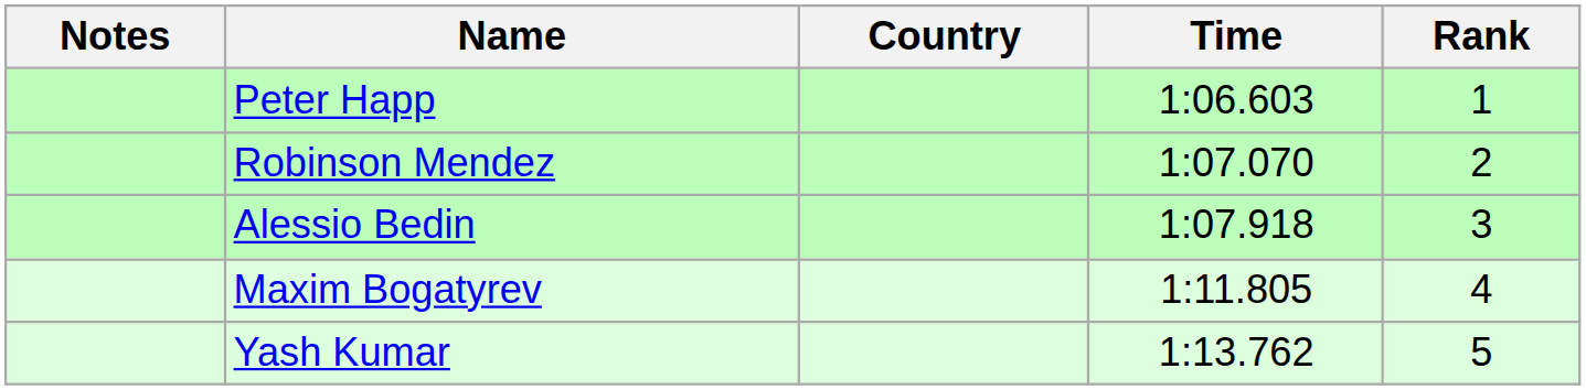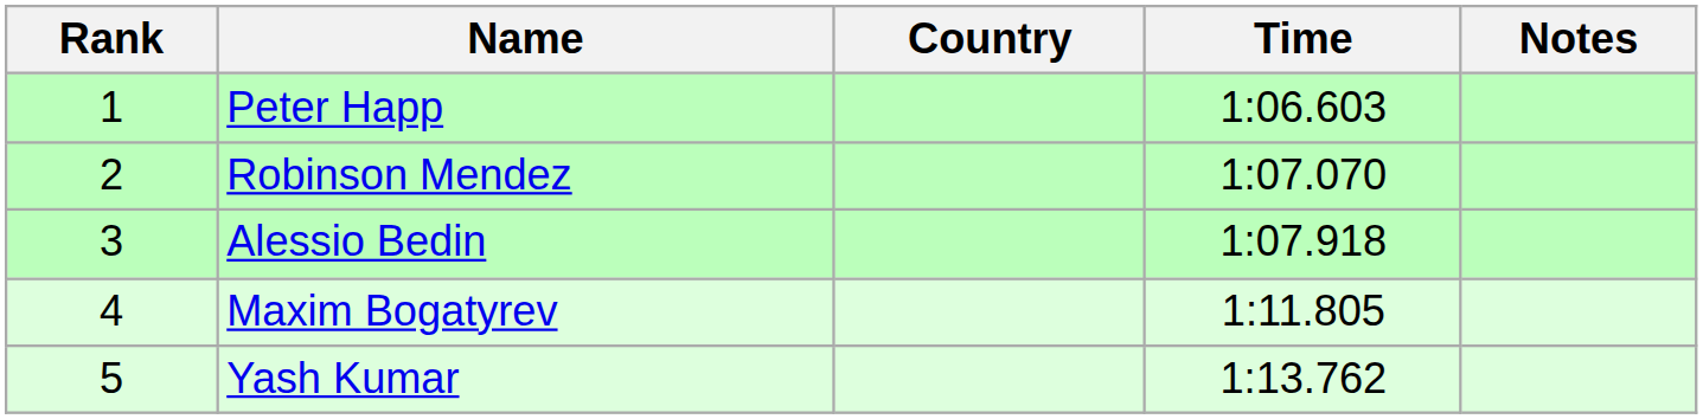 <table class="wikitable" style="text-align:center;width: 50%">
 <tr>
-<th>Notes</th>
+<th>Rank</th>
 <th>Name</th>
 <th>Country</th>
 <th>Time</th>
-<th>Rank</th>
+<th>Notes</th>
 </tr>
 <tr bgcolor=bbffbb>
-<td></td>
+<td>1</td>
 <td align="left"><a href='#'>Peter Happ</a></td>
 <td align="left"></td>
 <td>1:06.603</td>
-<td>1</td>
+<td></td>
 </tr>
 <tr bgcolor=bbffbb>
-<td></td>
+<td>2</td>
 <td align="left"><a href='#'>Robinson Mendez</a></td>
 <td align="left"></td>
 <td>1:07.070</td>
-<td>2</td>
+<td></td>
 </tr>
 <tr bgcolor=bbffbb>
-<td></td>
+<td>3</td>
 <td align="left"><a href='#'>Alessio Bedin</a></td>
 <td align="left"></td>
 <td>1:07.918</td>
-<td>3</td>
+<td></td>
 </tr>
 <tr bgcolor=ddffdd>
-<td></td>
+<td>4</td>
 <td align="left"><a href='#'>Maxim Bogatyrev</a></td>
 <td align="left"></td>
 <td>1:11.805</td>
-<td>4</td>
+<td></td>
 </tr>
 <tr bgcolor=ddffdd>
-<td></td>
+<td>5</td>
 <td align="left"><a href='#'>Yash Kumar</a></td>
 <td align="left"></td>
 <td>1:13.762</td>
-<td>5</td>
+<td></td>
 </tr>
 </table>
